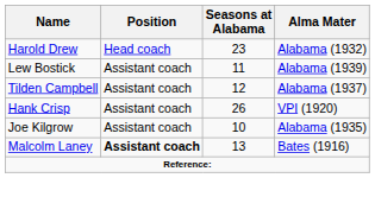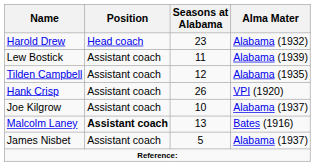 <table class="wikitable" border="1" style="font-size:90%;">
 <tr>
 <th>Name</th>
 <th>Position</th>
 <th>Seasons at<br>Alabama</th>
 <th>Alma Mater</th>
 </tr>
 <tr>
 <td><a href='#'>Harold Drew</a></td>
 <td><a href='#'>Head coach</a></td>
 <td align=center>23</td>
 <td><a href='#'>Alabama</a> (1932)</td>
 </tr>
 <tr>
 <td>Lew Bostick</td>
 <td>Assistant coach</td>
 <td align=center>11</td>
 <td><a href='#'>Alabama</a> (1939)</td>
 </tr>
 <tr>
 <td><a href='#'>Tilden Campbell</a></td>
 <td>Assistant coach</td>
 <td align=center>12</td>
-<td><a href='#'>Alabama</a> (1937)</td>
+<td><a href='#'>Alabama</a> (1935)</td>
 </tr>
 <tr>
 <td><a href='#'>Hank Crisp</a></td>
 <td>Assistant coach</td>
 <td align=center>26</td>
 <td><a href='#'>VPI</a> (1920)</td>
 </tr>
 <tr>
 <td>Joe Kilgrow</td>
 <td>Assistant coach</td>
 <td align=center>10</td>
-<td><a href='#'>Alabama</a> (1935)</td>
+<td><a href='#'>Alabama</a> (1937)</td>
 </tr>
 <tr>
 <td><a href='#'>Malcolm Laney</a></td>
 <td><strong>Assistant coach</strong></td>
 <td align=center>13</td>
 <td><a href='#'>Bates</a> (1916)</td>
 </tr>
 <tr>
+<td>James Nisbet</td>
+<td>Assistant coach</td>
+<td align=center>5</td>
+<td><a href='#'>Alabama</a> (1937)</td>
+</tr>
+<tr>
 <td colspan="4" style="font-size: 8pt" align="center"><strong>Reference:</strong></td>
 </tr>
 </table>
